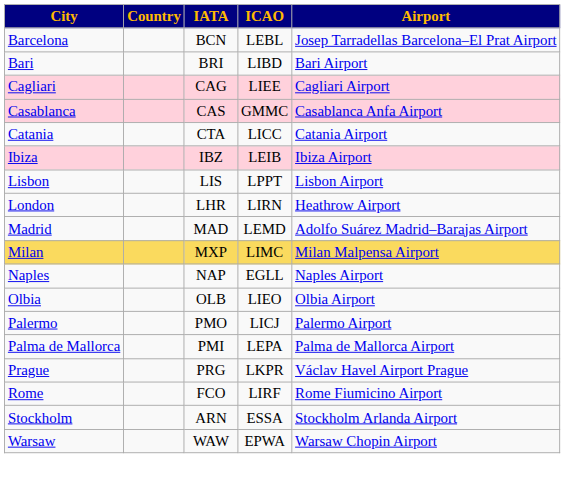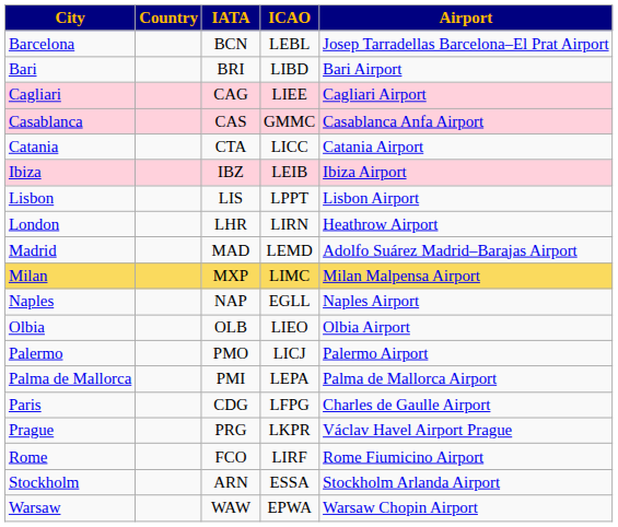 <table class="sortable wikitable toccolours">
 <tr>
 <th style="background-color:#000080;color:#FFBA00">City</th>
 <th style="background-color:#000080;color: #FFBA00">Country</th>
 <th style="background-color:#000080; color:#FFBA00; width:50px;">IATA</th>
 <th style="background-color:#000080; color:#FFBA00; width:50px;">ICAO</th>
 <th style="background-color:#000080;color: #FFBA00">Airport</th>
 </tr>
 <tr>
 <td><a href='#'>Barcelona</a></td>
 <td></td>
 <td align=center>BCN</td>
 <td align=center>LEBL</td>
 <td><a href='#'>Josep Tarradellas Barcelona–El Prat Airport</a></td>
 </tr>
 <tr>
 <td><a href='#'>Bari</a></td>
 <td></td>
 <td align=center>BRI</td>
 <td align=center>LIBD</td>
 <td><a href='#'>Bari Airport</a></td>
 </tr>
 <tr style="background-color: #FFD1DC">
 <td><a href='#'>Cagliari</a></td>
 <td></td>
 <td align=center>CAG</td>
 <td align=center>LIEE</td>
 <td><a href='#'>Cagliari Airport</a></td>
 </tr>
 <tr style="background-color: #FFD1DC">
 <td><a href='#'>Casablanca</a></td>
 <td></td>
 <td align=center>CAS</td>
 <td align=center>GMMC</td>
 <td><a href='#'>Casablanca Anfa Airport</a></td>
 </tr>
 <tr>
 <td><a href='#'>Catania</a></td>
 <td></td>
 <td align=center>CTA</td>
 <td align=center>LICC</td>
 <td><a href='#'>Catania Airport</a></td>
 </tr>
 <tr style="background-color: #FFD1DC">
 <td><a href='#'>Ibiza</a></td>
 <td></td>
 <td align=center>IBZ</td>
 <td align=center>LEIB</td>
 <td><a href='#'>Ibiza Airport</a></td>
 </tr>
 <tr>
 <td><a href='#'>Lisbon</a></td>
 <td></td>
 <td align=center>LIS</td>
 <td align=center>LPPT</td>
 <td><a href='#'>Lisbon Airport</a></td>
 </tr>
 <tr>
 <td><a href='#'>London</a></td>
 <td></td>
 <td align=center>LHR</td>
 <td align=center>LIRN</td>
 <td><a href='#'>Heathrow Airport</a></td>
 </tr>
 <tr>
 <td><a href='#'>Madrid</a></td>
 <td></td>
 <td align=center>MAD</td>
 <td align=center>LEMD</td>
 <td><a href='#'>Adolfo Suárez Madrid–Barajas Airport</a></td>
 </tr>
 <tr style="background:#FADA5E">
 <td><a href='#'>Milan</a></td>
 <td></td>
 <td align=center>MXP</td>
 <td align=center>LIMC</td>
 <td><a href='#'>Milan Malpensa Airport</a></td>
 </tr>
 <tr>
 <td><a href='#'>Naples</a></td>
 <td></td>
 <td align=center>NAP</td>
 <td align=center>EGLL</td>
 <td><a href='#'>Naples Airport</a></td>
 </tr>
 <tr>
 <td><a href='#'>Olbia</a></td>
 <td></td>
 <td align=center>OLB</td>
 <td align=center>LIEO</td>
 <td><a href='#'>Olbia Airport</a></td>
 </tr>
 <tr>
 <td><a href='#'>Palermo</a></td>
 <td></td>
 <td align=center>PMO</td>
 <td align=center>LICJ</td>
 <td><a href='#'>Palermo Airport</a></td>
 </tr>
 <tr>
 <td><a href='#'>Palma de Mallorca</a></td>
 <td></td>
 <td align=center>PMI</td>
 <td align=center>LEPA</td>
 <td><a href='#'>Palma de Mallorca Airport</a></td>
 </tr>
 <tr>
+<td><a href='#'>Paris</a></td>
+<td></td>
+<td align=center>CDG</td>
+<td align=center>LFPG</td>
+<td><a href='#'>Charles de Gaulle Airport</a></td>
+</tr>
+<tr>
 <td><a href='#'>Prague</a></td>
 <td></td>
 <td align=center>PRG</td>
 <td align=center>LKPR</td>
 <td><a href='#'>Václav Havel Airport Prague</a></td>
 </tr>
 <tr>
 <td><a href='#'>Rome</a></td>
 <td></td>
 <td align=center>FCO</td>
 <td align=center>LIRF</td>
 <td><a href='#'>Rome Fiumicino Airport</a></td>
 </tr>
 <tr>
 <td><a href='#'>Stockholm</a></td>
 <td></td>
 <td align=center>ARN</td>
 <td align=center>ESSA</td>
 <td><a href='#'>Stockholm Arlanda Airport</a></td>
 </tr>
 <tr>
 <td><a href='#'>Warsaw</a></td>
 <td></td>
 <td align=center>WAW</td>
 <td align=center>EPWA</td>
 <td><a href='#'>Warsaw Chopin Airport</a></td>
 </tr>
 </table>
